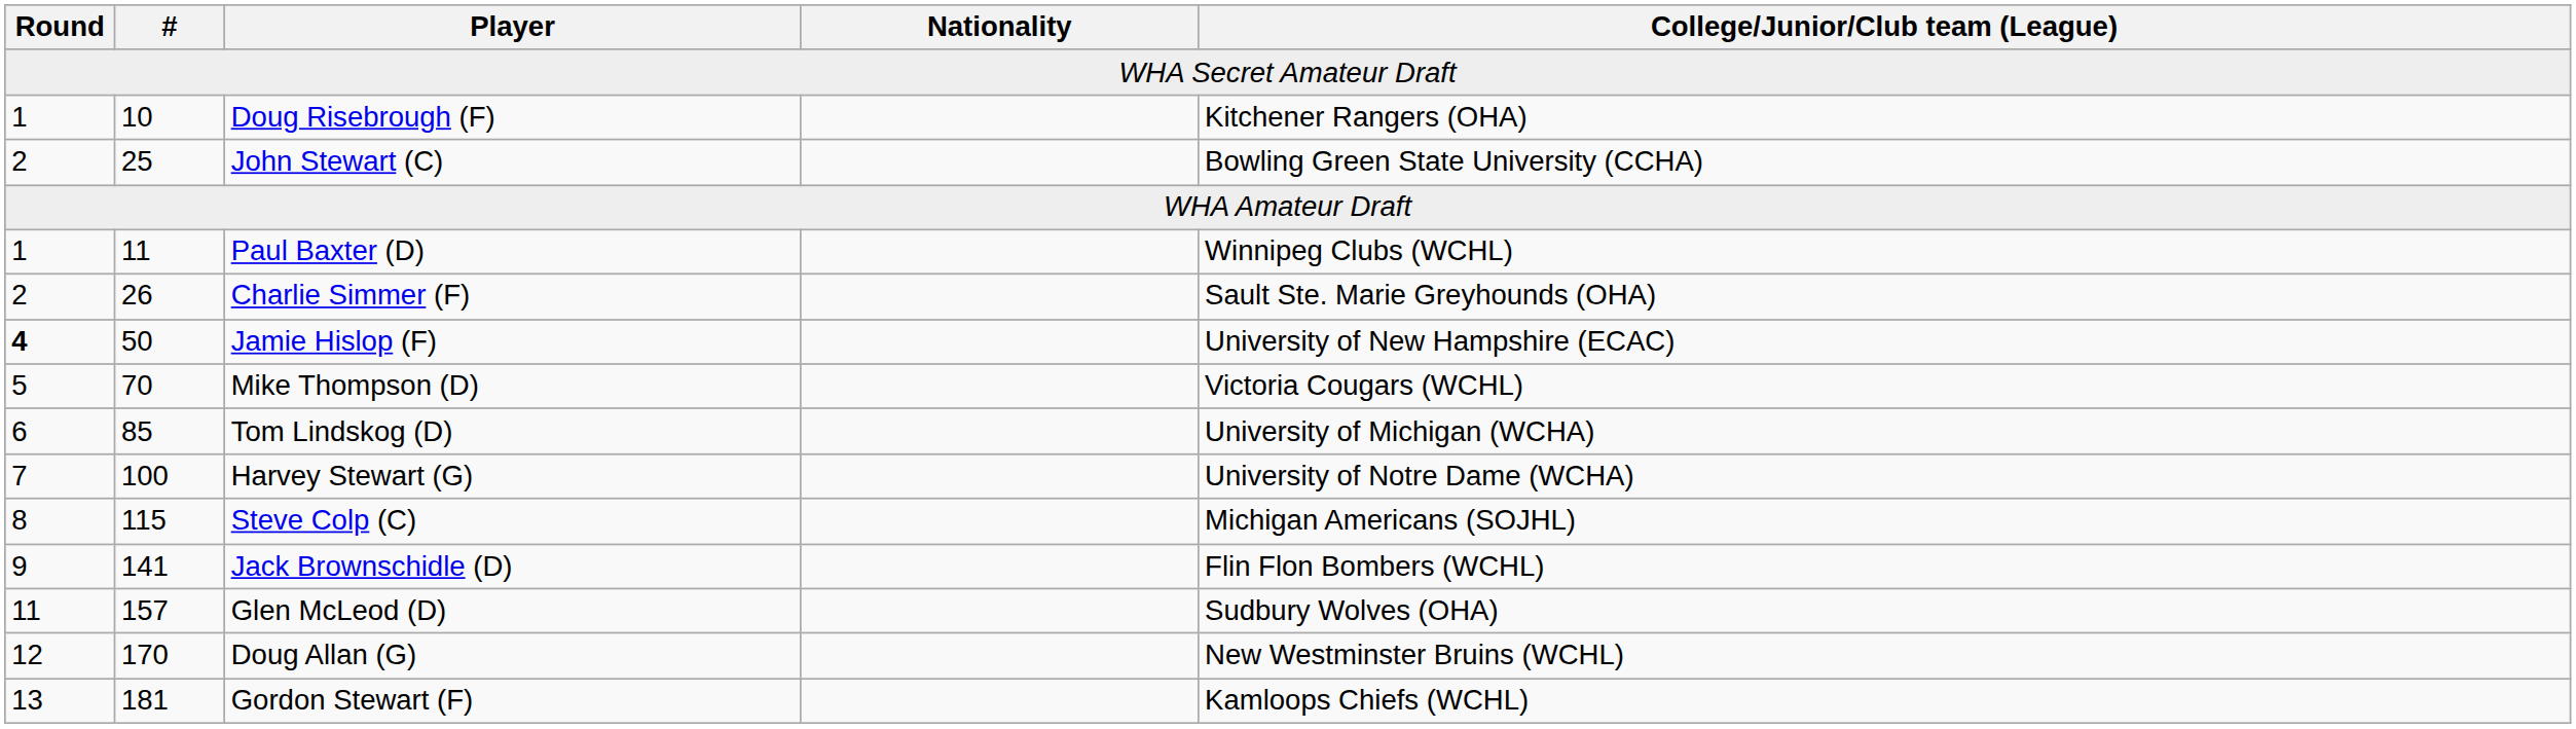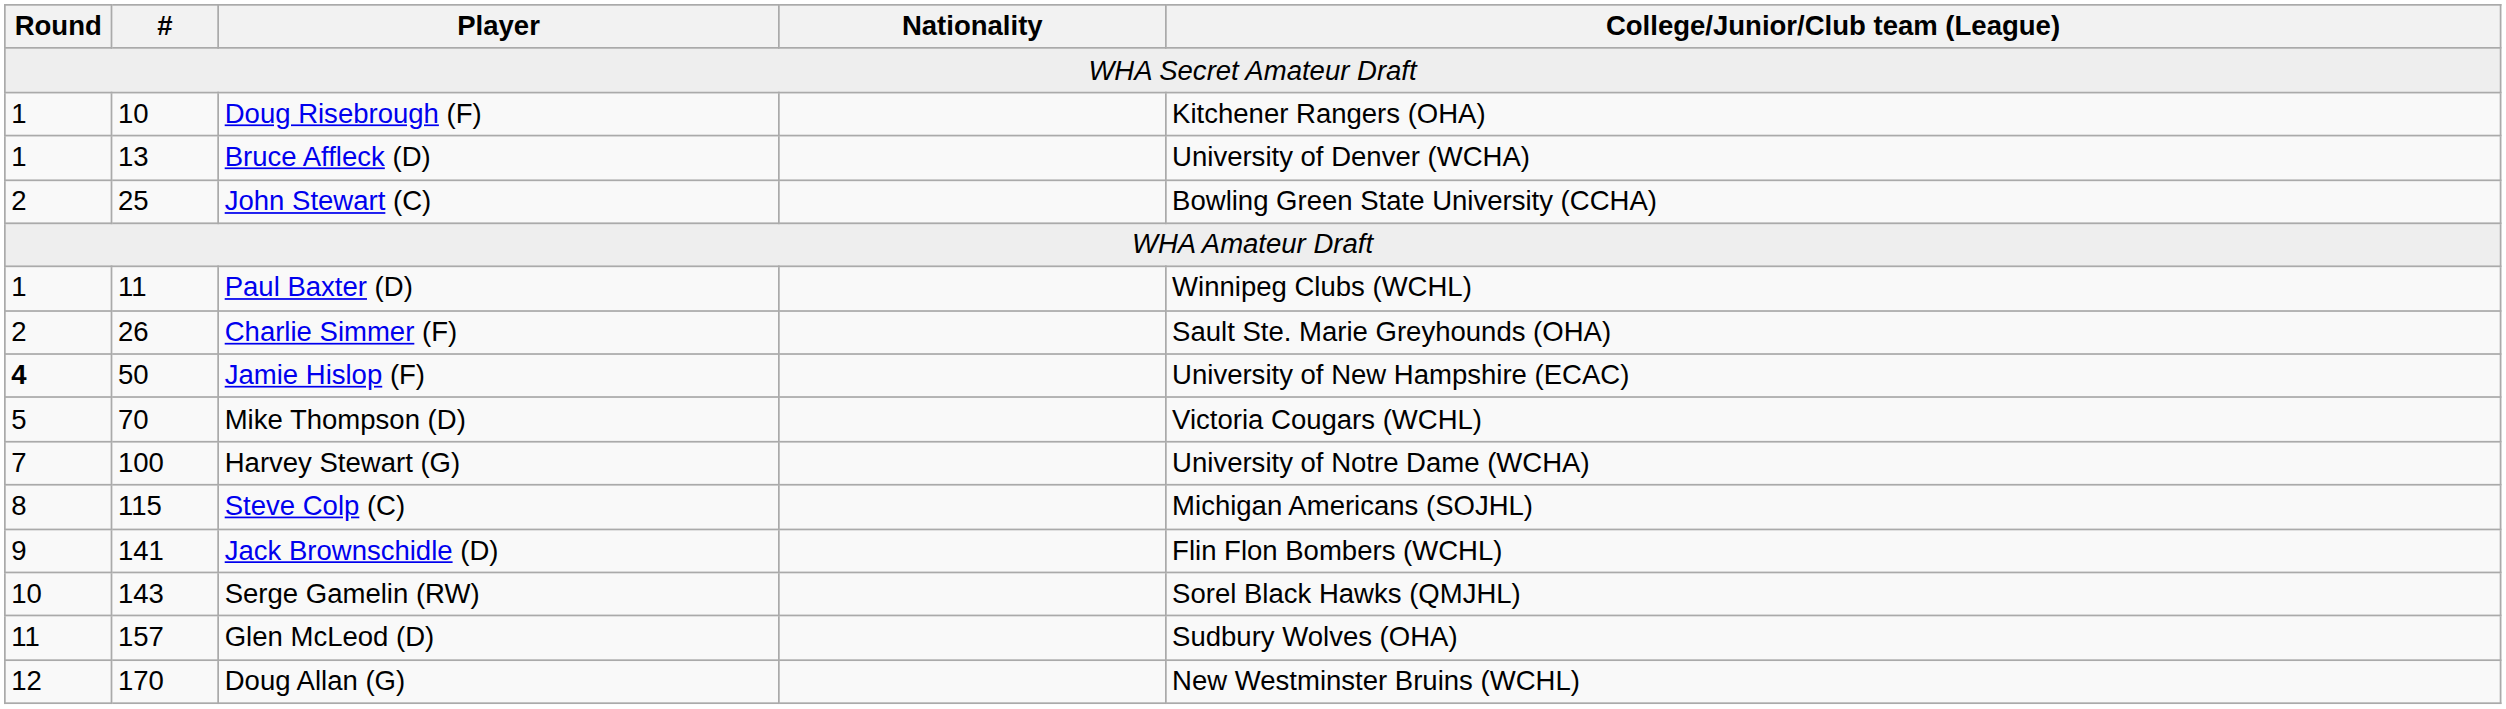 <table class="wikitable">
 <tr align="center">
 <th bgcolor="#DDDDFF" width="4.0%">Round</th>
 <th bgcolor="#DDDDFF" width="4.0%">#</th>
 <th bgcolor="#DDDDFF" width="21.0%">Player</th>
 <th bgcolor="#DDDDFF" width="14.5%">Nationality</th>
 <th bgcolor="#DDDDFF" width="50.0%">College/Junior/Club team (League)</th>
 </tr>
 <tr bgcolor="#eeeeee">
 <td colspan="5" align="center"><em>WHA Secret Amateur Draft</em></td>
 </tr>
 <tr>
 <td>1</td>
 <td>10</td>
 <td><a href='#'>Doug Risebrough</a> (F)</td>
 <td></td>
 <td>Kitchener Rangers (OHA)</td>
+</tr>
+<tr>
+<td>1</td>
+<td>13</td>
+<td><a href='#'>Bruce Affleck</a> (D)</td>
+<td></td>
+<td>University of Denver (WCHA)</td>
 </tr>
 <tr>
 <td>2</td>
 <td>25</td>
 <td><a href='#'>John Stewart</a> (C)</td>
 <td></td>
 <td>Bowling Green State University (CCHA)</td>
 </tr>
 <tr bgcolor="#eeeeee">
 <td colspan="5" align="center"><em>WHA Amateur Draft</em></td>
 </tr>
 <tr>
 <td>1</td>
 <td>11</td>
 <td><a href='#'>Paul Baxter</a> (D)</td>
 <td></td>
 <td>Winnipeg Clubs (WCHL)</td>
 </tr>
 <tr>
 <td>2</td>
 <td>26</td>
 <td><a href='#'>Charlie Simmer</a> (F)</td>
 <td></td>
 <td>Sault Ste. Marie Greyhounds (OHA)</td>
 </tr>
 <tr>
 <td><strong>4</strong></td>
 <td>50</td>
 <td><a href='#'>Jamie Hislop</a> (F)</td>
 <td></td>
 <td>University of New Hampshire (ECAC)</td>
 </tr>
 <tr>
 <td>5</td>
 <td>70</td>
 <td>Mike Thompson (D)</td>
 <td></td>
 <td>Victoria Cougars (WCHL)</td>
 </tr>
 <tr>
-<td>6</td>
-<td>85</td>
-<td>Tom Lindskog (D)</td>
-<td></td>
-<td>University of Michigan (WCHA)</td>
-</tr>
-<tr>
 <td>7</td>
 <td>100</td>
 <td>Harvey Stewart (G)</td>
 <td></td>
 <td>University of Notre Dame (WCHA)</td>
 </tr>
 <tr>
 <td>8</td>
 <td>115</td>
 <td><a href='#'>Steve Colp</a> (C)</td>
 <td></td>
 <td>Michigan Americans (SOJHL)</td>
 </tr>
 <tr>
 <td>9</td>
 <td>141</td>
 <td><a href='#'>Jack Brownschidle</a> (D)</td>
 <td></td>
 <td>Flin Flon Bombers (WCHL)</td>
 </tr>
 <tr>
+<td>10</td>
+<td>143</td>
+<td>Serge Gamelin (RW)</td>
+<td></td>
+<td>Sorel Black Hawks (QMJHL)</td>
+</tr>
+<tr>
 <td>11</td>
 <td>157</td>
 <td>Glen McLeod (D)</td>
 <td></td>
 <td>Sudbury Wolves (OHA)</td>
 </tr>
 <tr>
 <td>12</td>
 <td>170</td>
 <td>Doug Allan (G)</td>
 <td></td>
 <td>New Westminster Bruins (WCHL)</td>
 </tr>
-<tr>
-<td>13</td>
-<td>181</td>
-<td>Gordon Stewart (F)</td>
-<td></td>
-<td>Kamloops Chiefs (WCHL)</td>
-</tr>
 </table>
